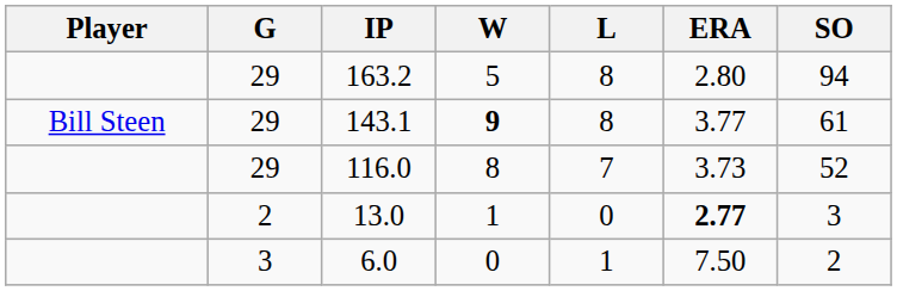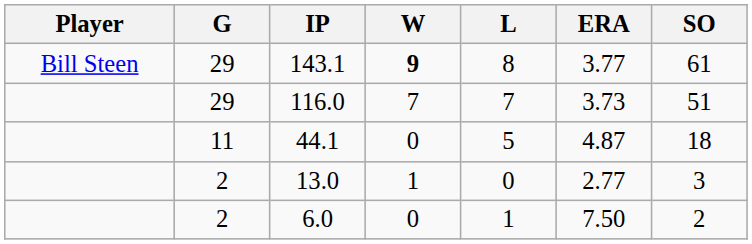 <table class="wikitable sortable">
 <tr>
 <th bgcolor="#DDDDFF" width="16%">Player</th>
 <th bgcolor="#DDDDFF" width="9%">G</th>
 <th bgcolor="#DDDDFF" width="9%">IP</th>
 <th bgcolor="#DDDDFF" width="9%">W</th>
 <th bgcolor="#DDDDFF" width="9%">L</th>
 <th bgcolor="#DDDDFF" width="9%">ERA</th>
 <th bgcolor="#DDDDFF" width="9%">SO</th>
-</tr>
-<tr align="center">
-<td></td>
-<td>29</td>
-<td>163.2</td>
-<td>5</td>
-<td>8</td>
-<td>2.80</td>
-<td>94</td>
 </tr>
 <tr align="center">
 <td><a href='#'>Bill Steen</a></td>
 <td>29</td>
 <td>143.1</td>
 <td><strong>9</strong></td>
 <td>8</td>
 <td>3.77</td>
 <td>61</td>
 </tr>
 <tr align=center>
 <td></td>
 <td>29</td>
 <td>116.0</td>
-<td>8</td>
+<td>7</td>
 <td>7</td>
 <td>3.73</td>
-<td>52</td>
+<td>51</td>
+</tr>
+<tr align="center">
+<td></td>
+<td>11</td>
+<td>44.1</td>
+<td>0</td>
+<td>5</td>
+<td>4.87</td>
+<td>18</td>
 </tr>
 <tr align="center">
 <td></td>
 <td>2</td>
 <td>13.0</td>
 <td>1</td>
 <td>0</td>
-<td><strong>2.77</strong></td>
+<td>2.77</td>
 <td>3</td>
 </tr>
 <tr align="center">
 <td></td>
-<td>3</td>
+<td>2</td>
 <td>6.0</td>
 <td>0</td>
 <td>1</td>
 <td>7.50</td>
 <td>2</td>
 </tr>
 </table>
